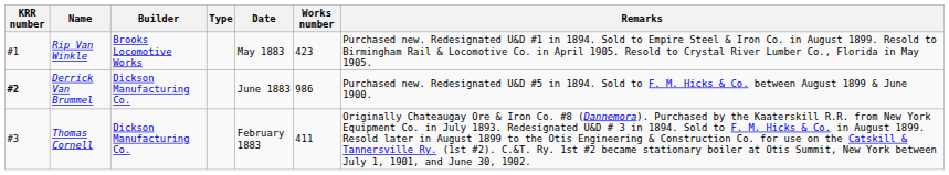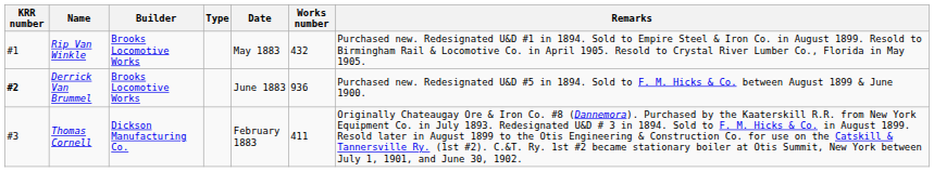 <table class="wikitable">
 <tr>
 <th>KRR number</th>
 <th>Name</th>
 <th>Builder</th>
 <th>Type</th>
 <th>Date</th>
 <th>Works number</th>
 <th>Remarks</th>
 </tr>
 <tr>
 <td>#1</td>
 <td><em><a href='#'>Rip Van Winkle</a></em></td>
 <td><a href='#'>Brooks Locomotive Works</a></td>
 <td></td>
 <td>May 1883</td>
-<td>423</td>
+<td>432</td>
 <td>Purchased new. Redesignated U&D #1 in 1894. Sold to Empire Steel & Iron Co. in August 1899. Resold to Birmingham Rail & Locomotive Co. in April 1905. Resold to Crystal River Lumber Co., Florida in May 1905.</td>
 </tr>
 <tr>
 <td><strong>#2</strong></td>
 <td><a href='#'><em>Derrick Van Brummel</em></a></td>
-<td><a href='#'>Dickson Manufacturing Co.</a></td>
+<td><a href='#'>Brooks Locomotive Works</a></td>
 <td></td>
 <td>June 1883</td>
-<td>986</td>
+<td>936</td>
 <td>Purchased new.  Redesignated U&D #5 in 1894.  Sold to <a href='#'>F. M. Hicks & Co.</a> between August 1899 & June 1900.</td>
 </tr>
 <tr>
 <td>#3</td>
 <td><em><a href='#'>Thomas Cornell</a></em></td>
 <td><a href='#'>Dickson Manufacturing Co.</a></td>
 <td></td>
 <td>February 1883</td>
 <td>411</td>
 <td>Originally Chateaugay Ore & Iron Co. #8 (<a href='#'><em>Dannemora</em></a>).  Purchased by the Kaaterskill R.R. from New York Equipment Co. in July 1893. Redesignated U&D # 3 in 1894. Sold to <a href='#'>F. M. Hicks & Co.</a> in August 1899. Resold later in August 1899 to the Otis Engineering & Construction Co. for use on the <a href='#'>Catskill & Tannersville Ry.</a>  (1st #2).  C.&T. Ry. 1st #2 became stationary boiler at Otis Summit, New York between July 1, 1901, and June 30, 1902.</td>
 </tr>
 </table>
